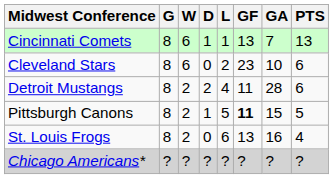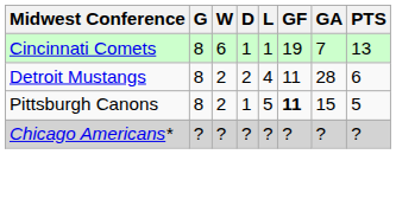 <table class="wikitable">
 <tr>
 <th>Midwest Conference</th>
 <th>G</th>
 <th>W</th>
 <th>D</th>
 <th>L</th>
 <th>GF</th>
 <th>GA</th>
 <th>PTS</th>
 </tr>
 <tr style="background:#cfc;">
 <td><a href='#'>Cincinnati Comets</a></td>
 <td>8</td>
 <td>6</td>
 <td>1</td>
 <td>1</td>
-<td>13</td>
+<td>19</td>
 <td>7</td>
 <td>13</td>
-</tr>
-<tr>
-<td><a href='#'>Cleveland Stars</a></td>
-<td>8</td>
-<td>6</td>
-<td>0</td>
-<td>2</td>
-<td>23</td>
-<td>10</td>
-<td>6</td>
 </tr>
 <tr>
 <td><a href='#'>Detroit Mustangs</a></td>
 <td>8</td>
 <td>2</td>
 <td>2</td>
 <td>4</td>
 <td>11</td>
 <td>28</td>
 <td>6</td>
 </tr>
 <tr>
 <td>Pittsburgh Canons</td>
 <td>8</td>
 <td>2</td>
 <td>1</td>
 <td>5</td>
 <td><strong>11</strong></td>
 <td>15</td>
 <td>5</td>
 </tr>
-<tr>
-<td><a href='#'>St. Louis Frogs</a></td>
-<td>8</td>
-<td>2</td>
-<td>0</td>
-<td>6</td>
-<td>13</td>
-<td>16</td>
-<td>4</td>
-</tr>
 <tr bgcolor=lightgrey>
 <td><em><a href='#'>Chicago Americans</a>*</em></td>
 <td>?</td>
 <td>?</td>
 <td>?</td>
 <td>?</td>
 <td>?</td>
 <td>?</td>
 <td>?</td>
 </tr>
 </table>
